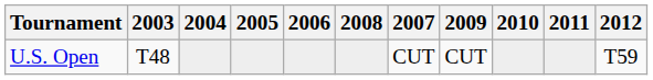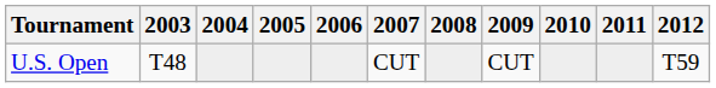 <table class="wikitable" style="font-size:95%;">
 <tr>
 <th>Tournament</th>
 <th>2003</th>
 <th>2004</th>
 <th>2005</th>
 <th>2006</th>
+<th>2007</th>
 <th>2008</th>
-<th>2007</th>
 <th>2009</th>
 <th>2010</th>
 <th>2011</th>
 <th>2012</th>
 </tr>
 <tr>
 <td><a href='#'>U.S. Open</a></td>
 <td align="center">T48</td>
 <td style="background:#eeeeee;"></td>
 <td style="background:#eeeeee;"></td>
 <td style="background:#eeeeee;"></td>
+<td align="center">CUT</td>
 <td style="background:#eeeeee;"></td>
-<td align="center">CUT</td>
 <td align="center">CUT</td>
 <td style="background:#eeeeee;"></td>
 <td style="background:#eeeeee;"></td>
 <td align="center">T59</td>
 </tr>
 </table>
